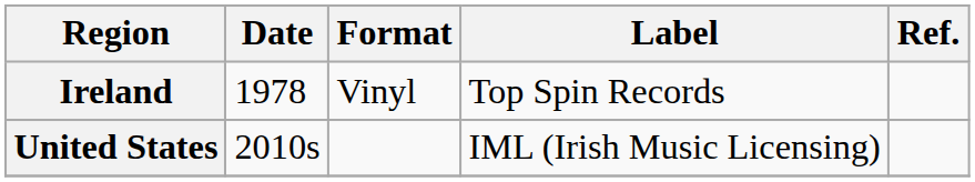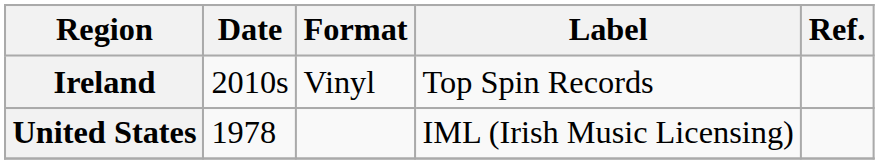 <table class="wikitable plainrowheaders">
 <tr>
 <th scope="col">Region</th>
 <th scope="col">Date</th>
 <th scope="col">Format</th>
 <th scope="col">Label</th>
 <th scope="col">Ref.</th>
 </tr>
 <tr>
 <th scope="row">Ireland</th>
-<td>1978</td>
+<td>2010s</td>
 <td>Vinyl</td>
 <td>Top Spin Records</td>
 <td></td>
 </tr>
 <tr>
 <th scope="row">United States</th>
-<td>2010s</td>
+<td>1978</td>
 <td></td>
 <td>IML (Irish Music Licensing)</td>
 <td></td>
 </tr>
 <tr>
 </tr>
 </table>
